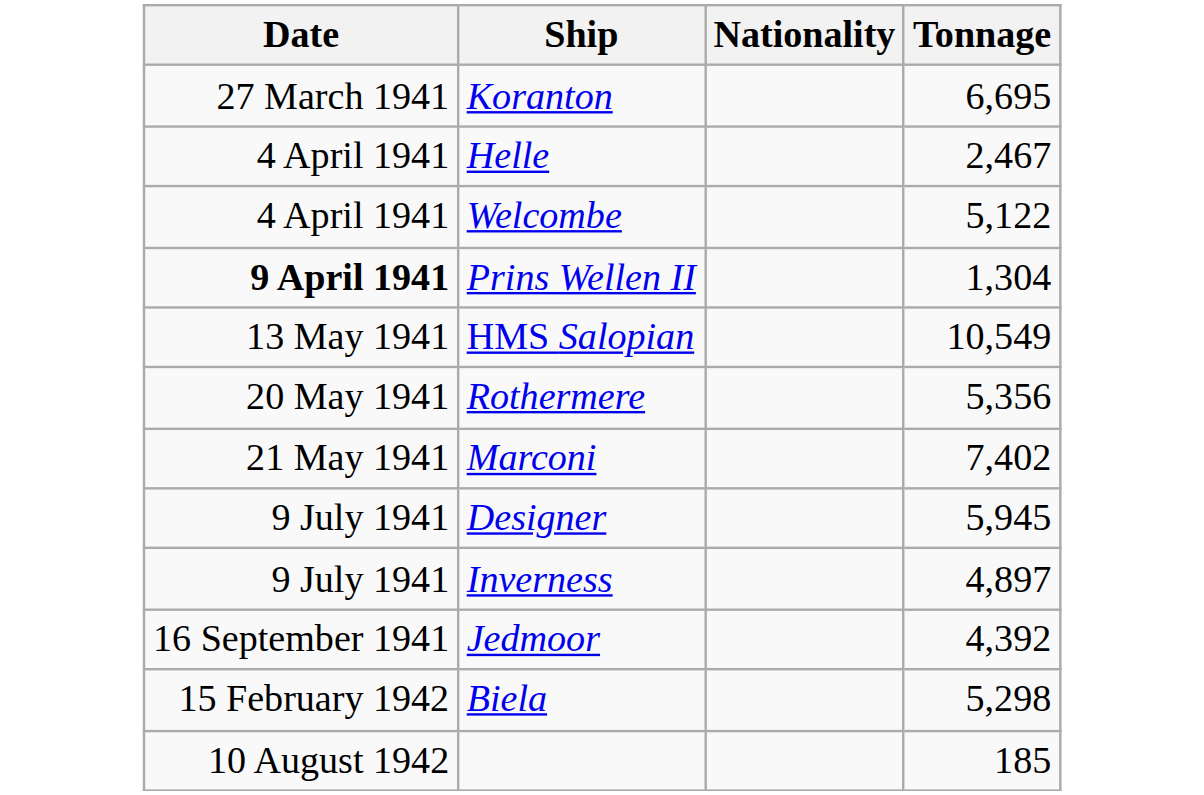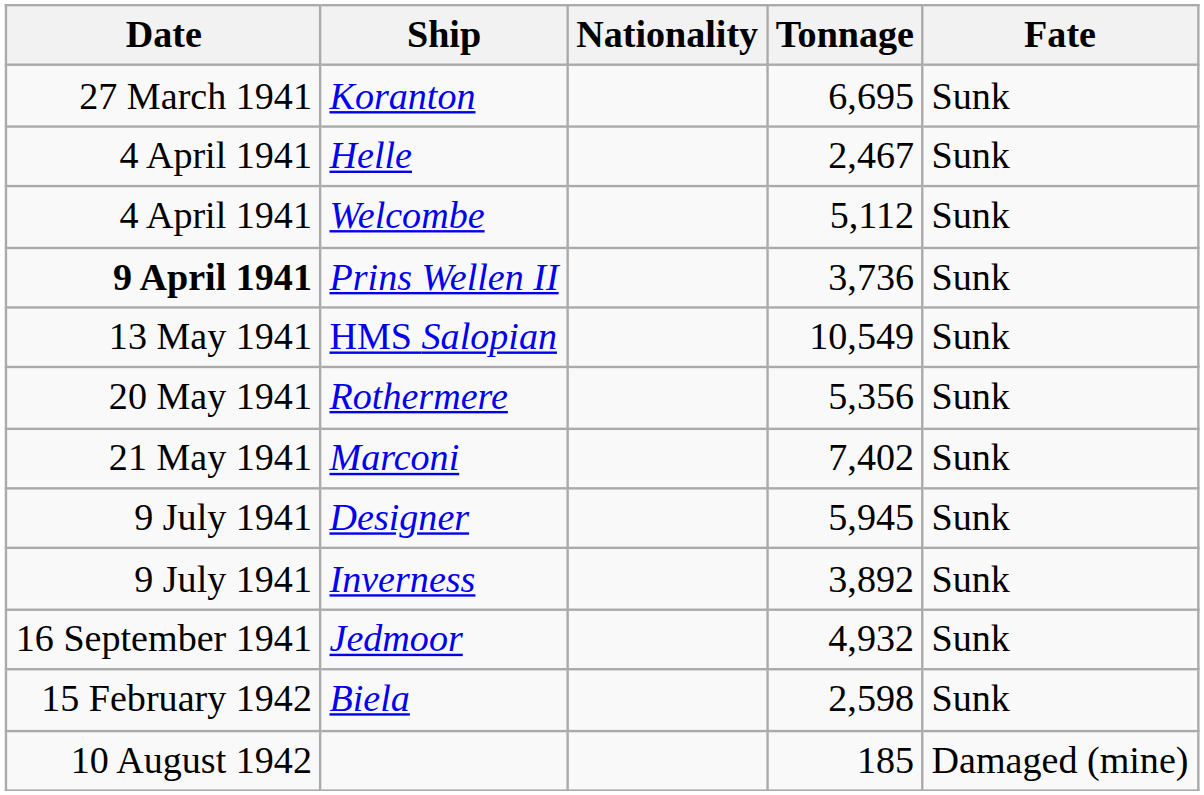 <table class="wikitable sortable" style="margin: 1em auto 1em auto;">
 <tr>
 <th>Date</th>
 <th>Ship</th>
 <th>Nationality</th>
 <th>Tonnage</th>
+<th>Fate</th>
 </tr>
 <tr>
 <td align="right">27 March 1941</td>
 <td align="left"><a href='#'><em>Koranton</em></a></td>
 <td align="left"></td>
 <td align="right">6,695</td>
+<td align="left">Sunk</td>
 </tr>
 <tr>
 <td align="right">4 April 1941</td>
 <td align="left"><a href='#'><em>Helle</em></a></td>
 <td align="left"></td>
 <td align="right">2,467</td>
+<td align="left">Sunk</td>
 </tr>
 <tr>
 <td align="right">4 April 1941</td>
 <td align="left"><a href='#'><em>Welcombe</em></a></td>
 <td align="left"></td>
-<td align="right">5,122</td>
+<td align="right">5,112</td>
+<td align="left">Sunk</td>
 </tr>
 <tr>
 <td align="right"><strong>9 April 1941</strong></td>
 <td align="left"><a href='#'><em>Prins Wellen II</em></a></td>
 <td align="left"></td>
-<td align="right">1,304</td>
+<td align="right">3,736</td>
+<td align="left">Sunk</td>
 </tr>
 <tr>
 <td align="right">13 May 1941</td>
 <td align="left"><a href='#'>HMS <em>Salopian</em></a></td>
 <td align="left"></td>
 <td align="right">10,549</td>
+<td align="left">Sunk</td>
 </tr>
 <tr>
 <td align="right">20 May 1941</td>
 <td align="left"><a href='#'><em>Rothermere</em></a></td>
 <td align="left"></td>
 <td align="right">5,356</td>
+<td align="left">Sunk</td>
 </tr>
 <tr>
 <td align="right">21 May 1941</td>
 <td align="left"><a href='#'><em>Marconi</em></a></td>
 <td align="left"></td>
 <td align="right">7,402</td>
+<td align="left">Sunk</td>
 </tr>
 <tr>
 <td align="right">9 July 1941</td>
 <td align="left"><a href='#'><em>Designer</em></a></td>
 <td align="left"></td>
 <td align="right">5,945</td>
+<td align="left">Sunk</td>
 </tr>
 <tr>
 <td align="right">9 July 1941</td>
 <td align="left"><a href='#'><em>Inverness</em></a></td>
 <td align="left"></td>
-<td align="right">4,897</td>
+<td align="right">3,892</td>
+<td align="left">Sunk</td>
 </tr>
 <tr>
 <td align="right">16 September 1941</td>
 <td align="left"><a href='#'><em>Jedmoor</em></a></td>
 <td align="left"></td>
-<td align="right">4,392</td>
+<td align="right">4,932</td>
+<td align="left">Sunk</td>
 </tr>
 <tr>
 <td align="right">15 February 1942</td>
 <td align="left"><a href='#'><em>Biela</em></a></td>
 <td align="left"></td>
-<td align="right">5,298</td>
+<td align="right">2,598</td>
+<td align="left">Sunk</td>
 </tr>
 <tr>
 <td align="right">10 August 1942</td>
 <td align="left"></td>
 <td align="left"></td>
 <td align="right">185</td>
+<td align="left">Damaged (mine)</td>
 </tr>
 </table>
